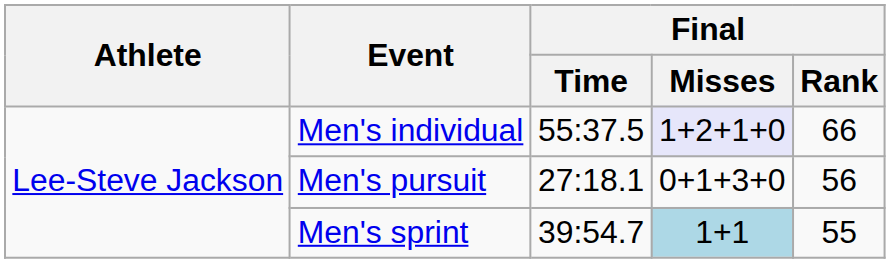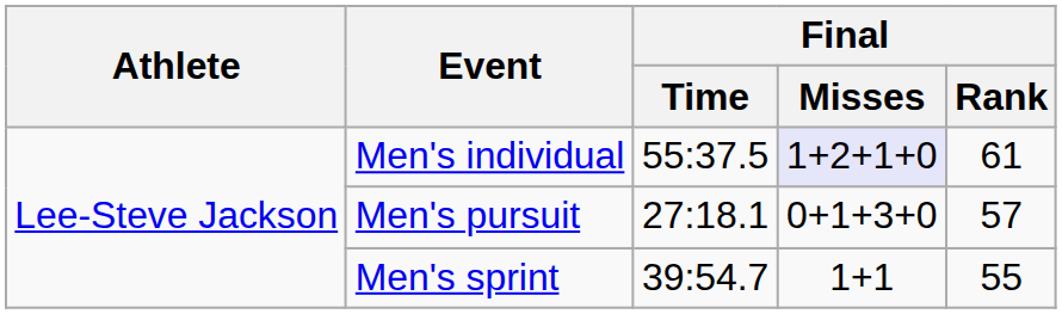 <table class="wikitable">
 <tr>
 <th rowspan="2">Athlete</th>
 <th rowspan="2">Event</th>
 <th colspan="3">Final</th>
 </tr>
 <tr>
 <th>Time</th>
 <th>Misses</th>
 <th>Rank</th>
 </tr>
 <tr>
 <td rowspan=3><a href='#'>Lee-Steve Jackson</a></td>
 <td><a href='#'>Men's individual</a></td>
 <td align="center">55:37.5</td>
 <td align="center" style="background: lavender;">1+2+1+0</td>
-<td align="center">66</td>
+<td align="center">61</td>
 </tr>
 <tr>
 <td><a href='#'>Men's pursuit</a></td>
 <td align="center">27:18.1</td>
 <td align="center">0+1+3+0</td>
-<td align="center">56</td>
+<td align="center">57</td>
 </tr>
 <tr>
 <td><a href='#'>Men's sprint</a></td>
 <td align="center">39:54.7</td>
-<td align="center" style="background: lightblue;">1+1</td>
+<td align="center">1+1</td>
 <td align="center">55</td>
 </tr>
 </table>
